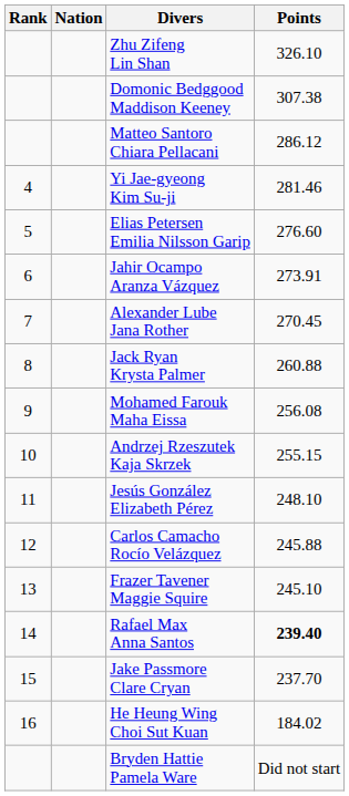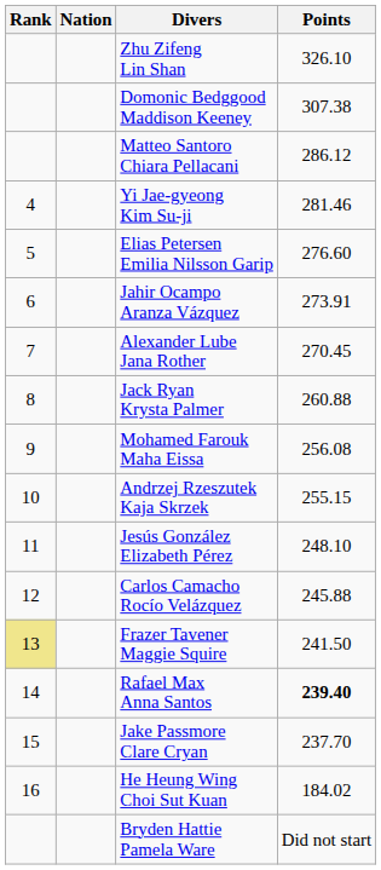 <table class="wikitable sortable" style="text-align:center">
 <tr>
 <th>Rank</th>
 <th>Nation</th>
 <th>Divers</th>
 <th>Points</th>
 </tr>
 <tr>
 <td></td>
 <td align=left></td>
 <td align=left><a href='#'>Zhu Zifeng</a><br><a href='#'>Lin Shan</a></td>
 <td>326.10</td>
 </tr>
 <tr>
 <td></td>
 <td align=left></td>
 <td align=left><a href='#'>Domonic Bedggood</a><br><a href='#'>Maddison Keeney</a></td>
 <td>307.38</td>
 </tr>
 <tr>
 <td></td>
 <td align=left></td>
 <td align=left><a href='#'>Matteo Santoro</a><br><a href='#'>Chiara Pellacani</a></td>
 <td>286.12</td>
 </tr>
 <tr>
 <td>4</td>
 <td align=left></td>
 <td align=left><a href='#'>Yi Jae-gyeong</a><br><a href='#'>Kim Su-ji</a></td>
 <td>281.46</td>
 </tr>
 <tr>
 <td>5</td>
 <td align=left></td>
 <td align=left><a href='#'>Elias Petersen</a><br><a href='#'>Emilia Nilsson Garip</a></td>
 <td>276.60</td>
 </tr>
 <tr>
 <td>6</td>
 <td align=left></td>
 <td align=left><a href='#'>Jahir Ocampo</a><br><a href='#'>Aranza Vázquez</a></td>
 <td>273.91</td>
 </tr>
 <tr>
 <td>7</td>
 <td align=left></td>
 <td align=left><a href='#'>Alexander Lube</a><br><a href='#'>Jana  Rother</a></td>
 <td>270.45</td>
 </tr>
 <tr>
 <td>8</td>
 <td align=left></td>
 <td align=left><a href='#'>Jack Ryan</a><br><a href='#'>Krysta Palmer</a></td>
 <td>260.88</td>
 </tr>
 <tr>
 <td>9</td>
 <td align=left></td>
 <td align=left><a href='#'>Mohamed Farouk</a><br><a href='#'>Maha Eissa</a></td>
 <td>256.08</td>
 </tr>
 <tr>
 <td>10</td>
 <td align=left></td>
 <td align=left><a href='#'>Andrzej Rzeszutek</a><br><a href='#'>Kaja Skrzek</a></td>
 <td>255.15</td>
 </tr>
 <tr>
 <td>11</td>
 <td align=left></td>
 <td align=left><a href='#'>Jesús González</a><br><a href='#'>Elizabeth Pérez</a></td>
 <td>248.10</td>
 </tr>
 <tr>
 <td>12</td>
 <td align=left></td>
 <td align=left><a href='#'>Carlos Camacho</a><br><a href='#'>Rocío Velázquez</a></td>
 <td>245.88</td>
 </tr>
 <tr>
-<td>13</td>
+<td style="background: khaki;">13</td>
 <td align=left></td>
 <td align=left><a href='#'>Frazer Tavener</a><br><a href='#'>Maggie Squire</a></td>
-<td>245.10</td>
+<td>241.50</td>
 </tr>
 <tr>
 <td>14</td>
 <td align=left></td>
 <td align=left><a href='#'>Rafael Max</a><br><a href='#'>Anna Santos</a></td>
 <td><strong>239.40</strong></td>
 </tr>
 <tr>
 <td>15</td>
 <td align=left></td>
 <td align=left><a href='#'>Jake Passmore</a><br><a href='#'>Clare Cryan</a></td>
 <td>237.70</td>
 </tr>
 <tr>
 <td>16</td>
 <td align=left></td>
 <td align=left><a href='#'>He Heung Wing</a><br><a href='#'>Choi Sut Kuan</a></td>
 <td>184.02</td>
 </tr>
 <tr>
 <td></td>
 <td align=left></td>
 <td align=left><a href='#'>Bryden Hattie</a><br><a href='#'>Pamela Ware</a></td>
 <td>Did not start</td>
 </tr>
 </table>
